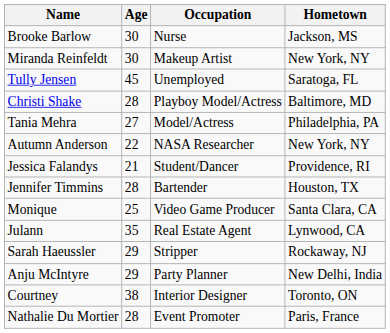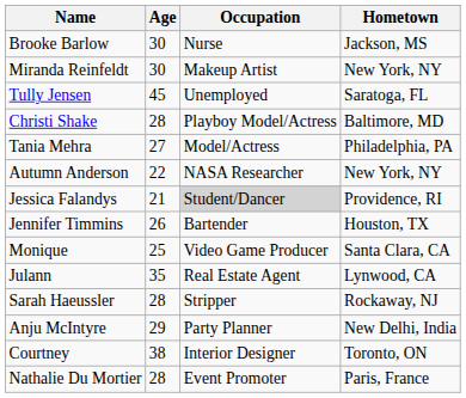 <table class="wikitable sortable">
 <tr>
 <th>Name</th>
 <th>Age</th>
 <th>Occupation</th>
 <th>Hometown</th>
 </tr>
 <tr>
 <td>Brooke Barlow</td>
 <td>30</td>
 <td>Nurse</td>
 <td>Jackson, MS</td>
 </tr>
 <tr>
 <td>Miranda Reinfeldt</td>
 <td>30</td>
 <td>Makeup Artist</td>
 <td>New York, NY</td>
 </tr>
 <tr>
 <td><a href='#'>Tully Jensen</a></td>
 <td>45</td>
 <td>Unemployed</td>
 <td>Saratoga, FL</td>
 </tr>
 <tr>
 <td><a href='#'>Christi Shake</a></td>
 <td>28</td>
 <td>Playboy Model/Actress</td>
 <td>Baltimore, MD</td>
 </tr>
 <tr>
 <td>Tania Mehra</td>
 <td>27</td>
 <td>Model/Actress</td>
 <td>Philadelphia, PA</td>
 </tr>
 <tr>
 <td>Autumn Anderson</td>
 <td>22</td>
 <td>NASA Researcher</td>
 <td>New York, NY</td>
 </tr>
 <tr>
 <td>Jessica Falandys</td>
 <td>21</td>
-<td>Student/Dancer</td>
+<td style="background: lightgrey;">Student/Dancer</td>
 <td>Providence, RI</td>
 </tr>
 <tr>
 <td>Jennifer Timmins</td>
-<td>28</td>
+<td>26</td>
 <td>Bartender</td>
 <td>Houston, TX</td>
 </tr>
 <tr>
 <td>Monique</td>
 <td>25</td>
 <td>Video Game Producer</td>
 <td>Santa Clara, CA</td>
 </tr>
 <tr>
 <td>Julann</td>
 <td>35</td>
 <td>Real Estate Agent</td>
 <td>Lynwood, CA</td>
 </tr>
 <tr>
 <td>Sarah Haeussler</td>
-<td>29</td>
+<td>28</td>
 <td>Stripper</td>
 <td>Rockaway, NJ</td>
 </tr>
 <tr>
 <td>Anju McIntyre</td>
 <td>29</td>
 <td>Party Planner</td>
 <td>New Delhi, India</td>
 </tr>
 <tr>
 <td>Courtney</td>
 <td>38</td>
 <td>Interior Designer</td>
 <td>Toronto, ON</td>
 </tr>
 <tr>
 <td>Nathalie Du Mortier</td>
 <td>28</td>
 <td>Event Promoter</td>
 <td>Paris, France</td>
 </tr>
 </table>
